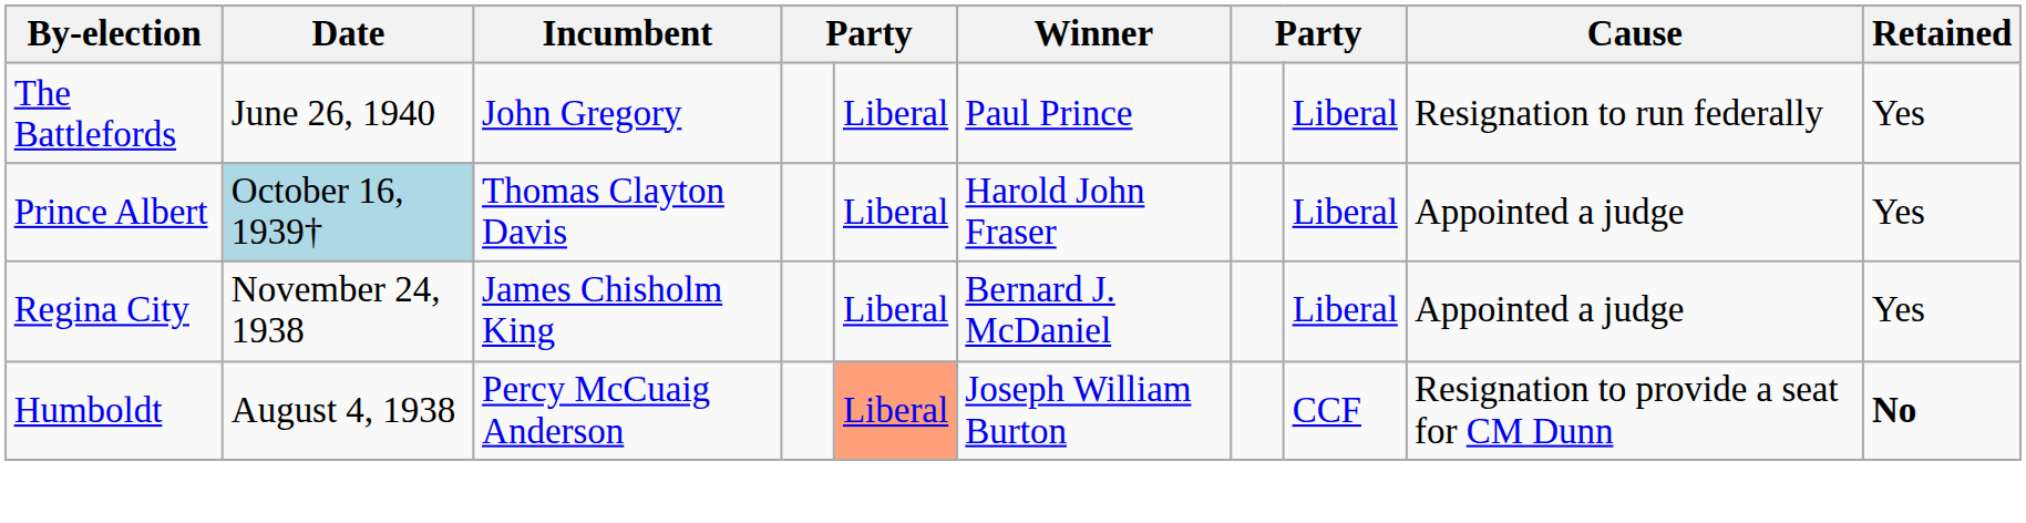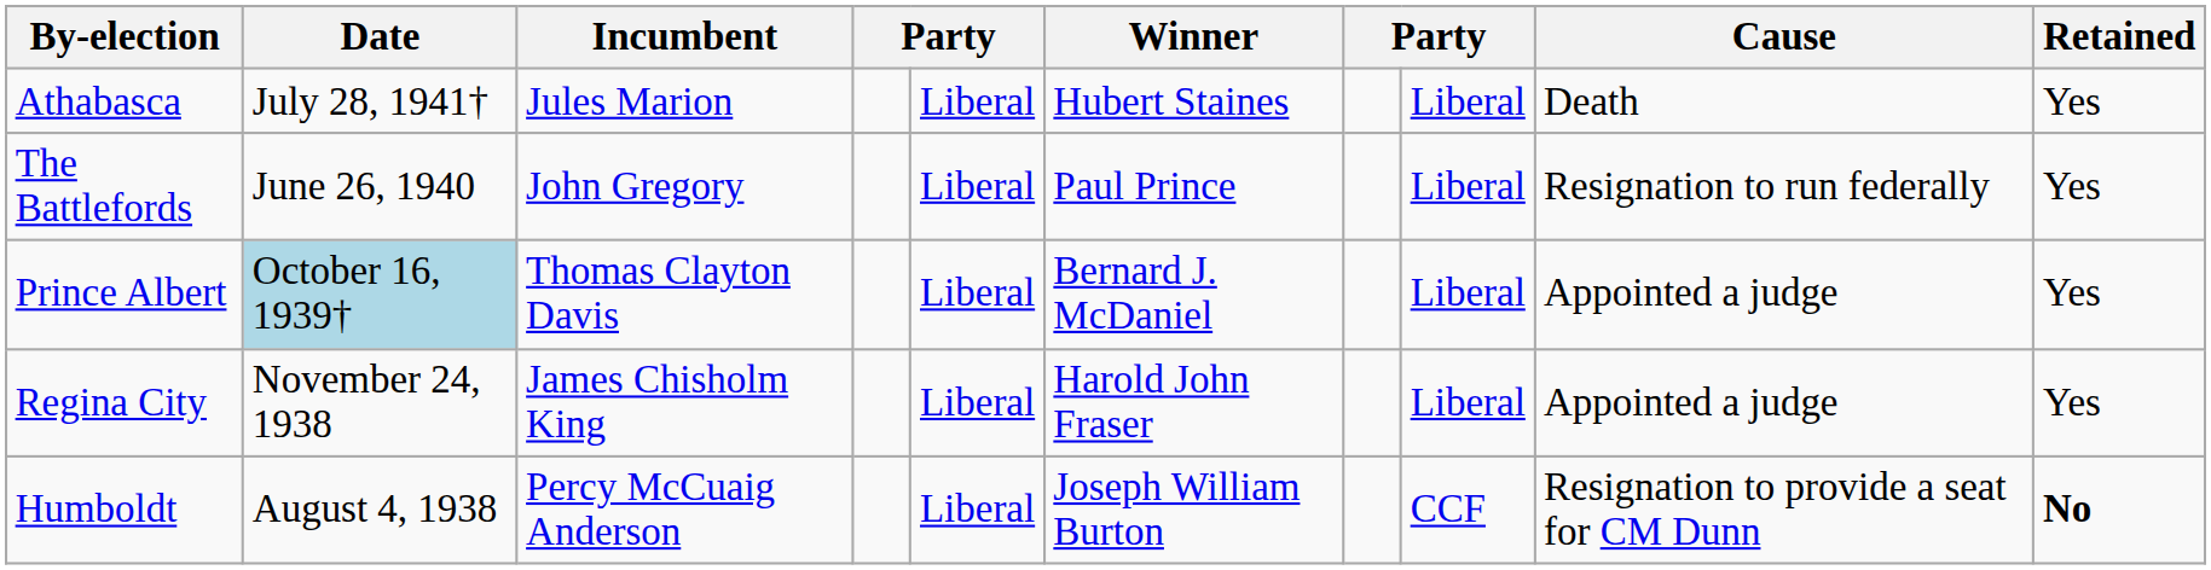 <table class=wikitable style="width:100%">
 <tr>
 <th>By-election</th>
 <th>Date</th>
 <th>Incumbent</th>
 <th colspan=2>Party</th>
 <th>Winner</th>
 <th colspan=2>Party</th>
 <th>Cause</th>
 <th>Retained</th>
+</tr>
+<tr>
+<td><a href='#'>Athabasca</a></td>
+<td>July 28, 1941†</td>
+<td><a href='#'>Jules Marion</a></td>
+<td>    </td>
+<td><a href='#'>Liberal</a></td>
+<td><a href='#'>Hubert Staines</a></td>
+<td>    </td>
+<td><a href='#'>Liberal</a></td>
+<td>Death</td>
+<td>Yes</td>
 </tr>
 <tr>
 <td><a href='#'>The Battlefords</a></td>
 <td>June 26, 1940</td>
 <td><a href='#'>John Gregory</a></td>
 <td>    </td>
 <td><a href='#'>Liberal</a></td>
 <td><a href='#'>Paul Prince</a></td>
 <td>    </td>
 <td><a href='#'>Liberal</a></td>
 <td>Resignation to run federally</td>
 <td>Yes</td>
 </tr>
 <tr>
 <td><a href='#'>Prince Albert</a></td>
 <td style="background: lightblue;">October 16, 1939†</td>
 <td><a href='#'>Thomas Clayton Davis</a></td>
 <td>    </td>
 <td><a href='#'>Liberal</a></td>
-<td><a href='#'>Harold John Fraser</a></td>
+<td><a href='#'>Bernard J. McDaniel</a></td>
 <td>    </td>
 <td><a href='#'>Liberal</a></td>
 <td>Appointed a judge</td>
 <td>Yes</td>
 </tr>
 <tr>
 <td><a href='#'>Regina City</a></td>
 <td>November 24, 1938</td>
 <td><a href='#'>James Chisholm King</a></td>
 <td>    </td>
 <td><a href='#'>Liberal</a></td>
-<td><a href='#'>Bernard J. McDaniel</a></td>
+<td><a href='#'>Harold John Fraser</a></td>
 <td>    </td>
 <td><a href='#'>Liberal</a></td>
 <td>Appointed a judge</td>
 <td>Yes</td>
 </tr>
 <tr>
 <td><a href='#'>Humboldt</a></td>
 <td>August 4, 1938</td>
 <td><a href='#'>Percy McCuaig Anderson</a></td>
 <td>    </td>
-<td style="background: lightsalmon;"><a href='#'>Liberal</a></td>
+<td><a href='#'>Liberal</a></td>
 <td><a href='#'>Joseph William Burton</a></td>
 <td>    </td>
 <td><a href='#'>CCF</a></td>
 <td>Resignation to provide a seat for <a href='#'>CM Dunn</a></td>
 <td><strong>No</strong></td>
 </tr>
 </table>
